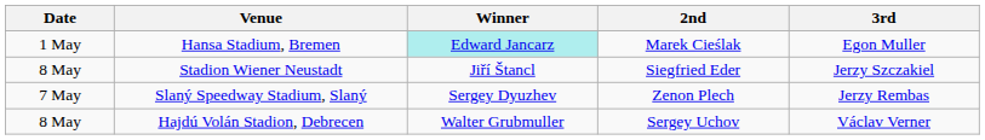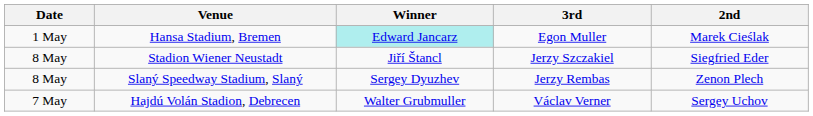 <table class="wikitable" style="text-align:center">
 <tr>
 <th width=100>Date</th>
 <th width=280>Venue</th>
 <th width=180>Winner</th>
+<th width=180>3rd</th>
 <th width=180>2nd</th>
-<th width=180>3rd</th>
 </tr>
 <tr>
 <td align=center>1 May</td>
 <td> <a href='#'>Hansa Stadium</a>, <a href='#'>Bremen</a></td>
 <td style="background: paleturquoise;"> <a href='#'>Edward Jancarz</a></td>
+<td> <a href='#'>Egon Muller</a></td>
 <td> <a href='#'>Marek Cieślak</a></td>
-<td> <a href='#'>Egon Muller</a></td>
 </tr>
 <tr>
 <td align=center>8 May</td>
 <td> <a href='#'>Stadion Wiener Neustadt</a></td>
 <td> <a href='#'>Jiří Štancl</a></td>
+<td> <a href='#'>Jerzy Szczakiel</a></td>
 <td> <a href='#'>Siegfried Eder</a></td>
-<td> <a href='#'>Jerzy Szczakiel</a></td>
+</tr>
+<tr>
+<td align=center>8 May</td>
+<td> <a href='#'>Slaný Speedway Stadium</a>, <a href='#'>Slaný</a></td>
+<td> <a href='#'>Sergey Dyuzhev</a></td>
+<td> <a href='#'>Jerzy Rembas</a></td>
+<td> <a href='#'>Zenon Plech</a></td>
 </tr>
 <tr>
 <td align=center>7 May</td>
-<td> <a href='#'>Slaný Speedway Stadium</a>, <a href='#'>Slaný</a></td>
-<td> <a href='#'>Sergey Dyuzhev</a></td>
-<td> <a href='#'>Zenon Plech</a></td>
-<td> <a href='#'>Jerzy Rembas</a></td>
-</tr>
-<tr>
-<td align=center>8 May</td>
 <td> <a href='#'>Hajdú Volán Stadion</a>, <a href='#'>Debrecen</a></td>
 <td> <a href='#'>Walter Grubmuller</a></td>
+<td> <a href='#'>Václav Verner</a></td>
 <td> <a href='#'>Sergey Uchov</a></td>
-<td> <a href='#'>Václav Verner</a></td>
 </tr>
 </table>
